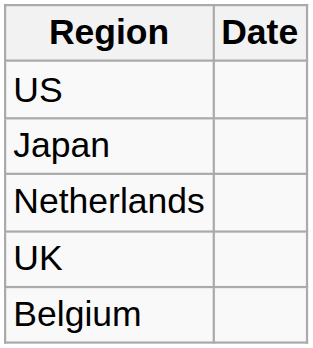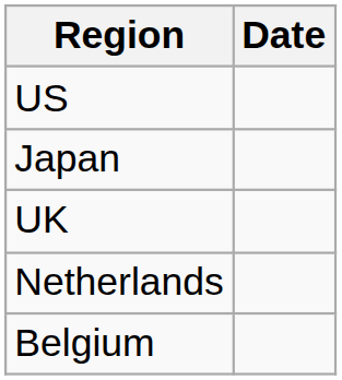 <table class="wikitable">
 <tr>
 <th>Region</th>
 <th>Date</th>
 </tr>
 <tr>
 <td>US</td>
 <td></td>
 </tr>
 <tr>
 <td>Japan</td>
 <td></td>
 </tr>
 <tr>
-<td>Netherlands</td>
+<td>UK</td>
 <td></td>
 </tr>
 <tr>
-<td>UK</td>
+<td>Netherlands</td>
 <td></td>
 </tr>
 <tr>
 <td>Belgium</td>
 <td></td>
 </tr>
 </table>
